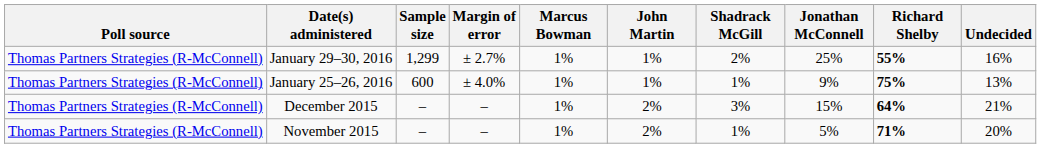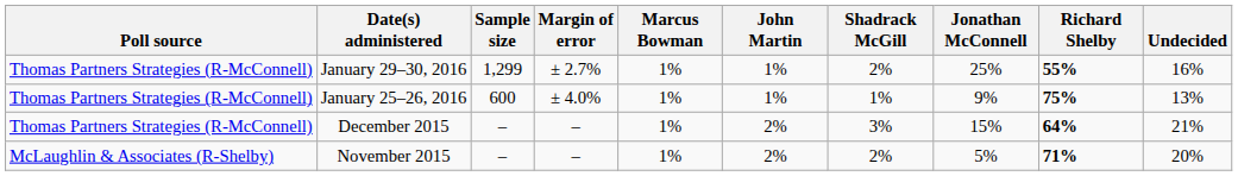 <table class="wikitable" style="font-size:90%;">
 <tr valign= bottom>
 <th>Poll source</th>
 <th>Date(s)<br>administered</th>
 <th>Sample<br>size</th>
 <th>Margin of<br>error</th>
 <th style="width:80px;">Marcus<br>Bowman</th>
 <th style="width:80px;">John<br>Martin</th>
 <th style="width:80px;">Shadrack<br>McGill</th>
 <th style="width:80px;">Jonathan<br>McConnell</th>
 <th style="width:80px;">Richard<br>Shelby</th>
 <th>Undecided</th>
 </tr>
 <tr>
 <td><a href='#'>Thomas Partners Strategies (R-McConnell)</a></td>
 <td align=center>January 29–30, 2016</td>
 <td align=center>1,299</td>
 <td align=center>± 2.7%</td>
 <td align=center>1%</td>
 <td align=center>1%</td>
 <td align=center>2%</td>
 <td align=center>25%</td>
 <td><strong>55%</strong></td>
 <td align=center>16%</td>
 </tr>
 <tr>
 <td><a href='#'>Thomas Partners Strategies (R-McConnell)</a></td>
 <td align=center>January 25–26, 2016</td>
 <td align=center>600</td>
 <td align=center>± 4.0%</td>
 <td align=center>1%</td>
 <td align=center>1%</td>
 <td align=center>1%</td>
 <td align=center>9%</td>
 <td><strong>75%</strong></td>
 <td align=center>13%</td>
 </tr>
 <tr>
 <td><a href='#'>Thomas Partners Strategies (R-McConnell)</a></td>
 <td align=center>December 2015</td>
 <td align=center>–</td>
 <td align=center>–</td>
 <td align=center>1%</td>
 <td align=center>2%</td>
 <td align=center>3%</td>
 <td align=center>15%</td>
 <td><strong>64%</strong></td>
 <td align=center>21%</td>
 </tr>
 <tr>
-<td><a href='#'>Thomas Partners Strategies (R-McConnell)</a></td>
+<td><a href='#'>McLaughlin & Associates (R-Shelby)</a></td>
 <td align=center>November 2015</td>
 <td align=center>–</td>
 <td align=center>–</td>
 <td align=center>1%</td>
 <td align=center>2%</td>
-<td align=center>1%</td>
+<td align=center>2%</td>
 <td align=center>5%</td>
 <td><strong>71%</strong></td>
 <td align=center>20%</td>
 </tr>
 </table>
